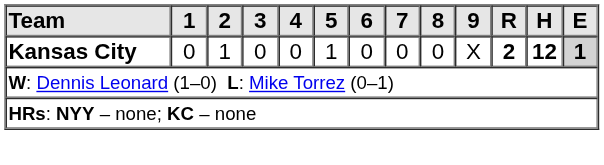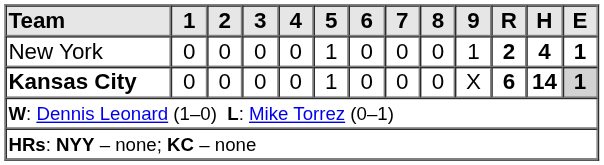 <table border=1 cellspacing=0 width=425 style="margin-left:3em;">
 <tr style="text-align:center; background-color:#e6e6e6;">
 <th align=left width=28%>Team</th>
 <th width=6%>1</th>
 <th width=6%>2</th>
 <th width=6%>3</th>
 <th width=6%>4</th>
 <th width=6%>5</th>
 <th width=6%>6</th>
 <th width=6%>7</th>
 <th width=6%>8</th>
 <th width=6%>9</th>
 <th width=6%>R</th>
 <th width=6%>H</th>
 <th width=6%>E</th>
 </tr>
 <tr style="text-align:center;">
+<td align=left>New York</td>
+<td>0</td>
+<td>0</td>
+<td>0</td>
+<td>0</td>
+<td>1</td>
+<td>0</td>
+<td>0</td>
+<td>0</td>
+<td>1</td>
+<td><strong>2</strong></td>
+<td><strong>4</strong></td>
+<td><strong>1</strong></td>
+</tr>
+<tr style="text-align:center;">
 <td align=left><strong>Kansas City</strong></td>
 <td>0</td>
-<td>1</td>
+<td>0</td>
 <td>0</td>
 <td>0</td>
 <td>1</td>
 <td>0</td>
 <td>0</td>
 <td>0</td>
 <td>X</td>
-<td><strong>2</strong></td>
-<td><strong>12</strong></td>
+<td><strong>6</strong></td>
+<td><strong>14</strong></td>
 <td style="background: lightgrey;"><strong>1</strong></td>
 </tr>
 <tr style="text-align:left;">
 <td colspan=13><small><strong>W</strong>: <a href='#'>Dennis Leonard</a> (1–0)  <strong>L</strong>: <a href='#'>Mike Torrez</a> (0–1)  </small></td>
 </tr>
 <tr style="text-align:left;">
 <td colspan=13><small><strong>HRs</strong>: <strong>NYY</strong> – none; <strong>KC</strong> – none</small></td>
 </tr>
 </table>
